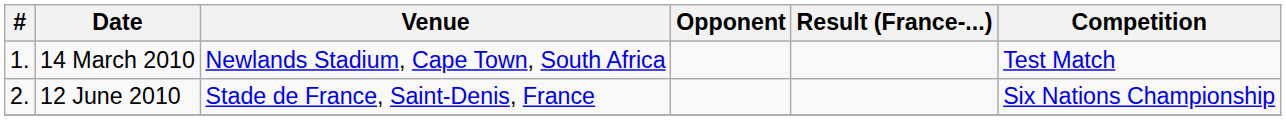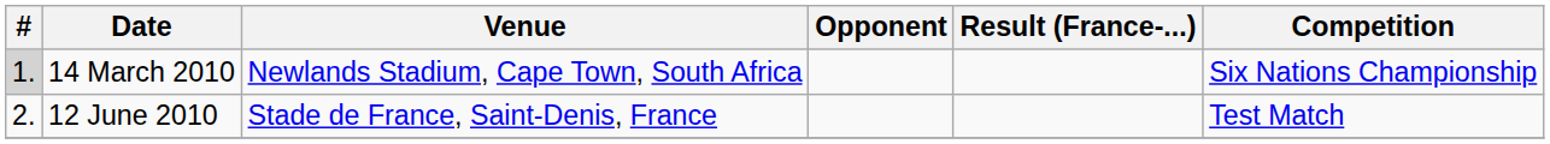 <table class="wikitable sortable">
 <tr>
 <th>#</th>
 <th>Date</th>
 <th>Venue</th>
 <th>Opponent</th>
 <th>Result (France-...)</th>
 <th>Competition</th>
 </tr>
 <tr>
-<td>1.</td>
+<td style="background: lightgrey;">1.</td>
 <td>14 March 2010</td>
 <td><a href='#'>Newlands Stadium</a>, <a href='#'>Cape Town</a>, <a href='#'>South Africa</a></td>
 <td></td>
 <td></td>
-<td><a href='#'>Test Match</a></td>
+<td><a href='#'>Six Nations Championship</a></td>
 </tr>
 <tr>
 <td>2.</td>
 <td>12 June 2010</td>
 <td><a href='#'>Stade de France</a>, <a href='#'>Saint-Denis</a>, <a href='#'>France</a></td>
 <td></td>
 <td></td>
-<td><a href='#'>Six Nations Championship</a></td>
+<td><a href='#'>Test Match</a></td>
 </tr>
 <tr>
 </tr>
 </table>
